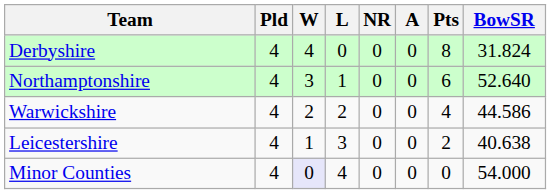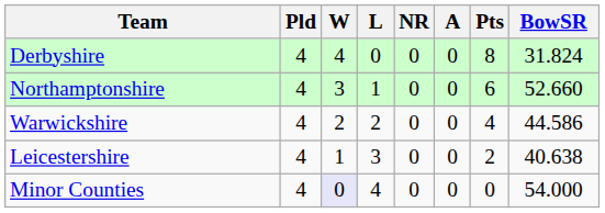 <table class="wikitable" style="text-align: center;">
 <tr>
 <th width=200>Team</th>
 <th width=20>Pld</th>
 <th width=20>W</th>
 <th width=20>L</th>
 <th width=20>NR</th>
 <th width=20>A</th>
 <th width=20>Pts</th>
 <th width=60><a href='#'>BowSR</a></th>
 </tr>
 <tr bgcolor="#ccffcc">
 <td align=left><a href='#'>Derbyshire</a></td>
 <td>4</td>
 <td>4</td>
 <td>0</td>
 <td>0</td>
 <td>0</td>
 <td>8</td>
 <td>31.824</td>
 </tr>
 <tr bgcolor="#ccffcc">
 <td align=left><a href='#'>Northamptonshire</a></td>
 <td>4</td>
 <td>3</td>
 <td>1</td>
 <td>0</td>
 <td>0</td>
 <td>6</td>
-<td>52.640</td>
+<td>52.660</td>
 </tr>
 <tr>
 <td align=left><a href='#'>Warwickshire</a></td>
 <td>4</td>
 <td>2</td>
 <td>2</td>
 <td>0</td>
 <td>0</td>
 <td>4</td>
 <td>44.586</td>
 </tr>
 <tr>
 <td align=left><a href='#'>Leicestershire</a></td>
 <td>4</td>
 <td>1</td>
 <td>3</td>
 <td>0</td>
 <td>0</td>
 <td>2</td>
 <td>40.638</td>
 </tr>
 <tr>
 <td align=left><a href='#'>Minor Counties</a></td>
 <td>4</td>
 <td style="background: lavender;">0</td>
 <td>4</td>
 <td>0</td>
 <td>0</td>
 <td>0</td>
 <td>54.000</td>
 </tr>
 </table>
